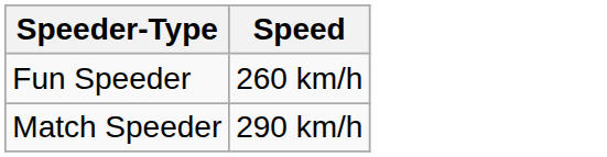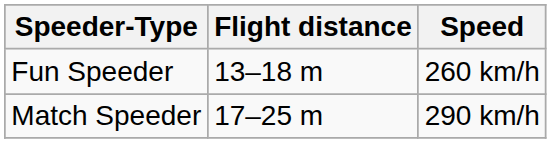 <table class="wikitable">
 <tr class="backgroundcolour5">
 <th>Speeder-Type</th>
+<th>Flight distance</th>
 <th>Speed</th>
 </tr>
 <tr>
 <td>Fun Speeder</td>
+<td>13–18 m</td>
 <td>260 km/h</td>
 </tr>
 <tr>
 <td>Match Speeder</td>
+<td>17–25 m</td>
 <td>290 km/h</td>
 </tr>
 </table>
